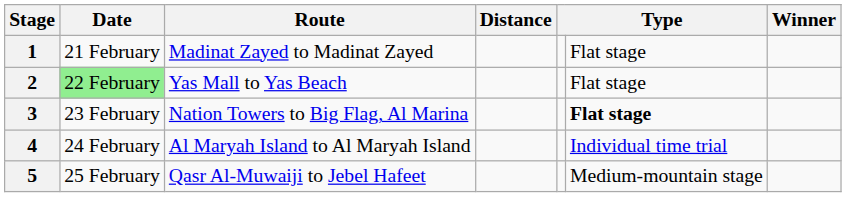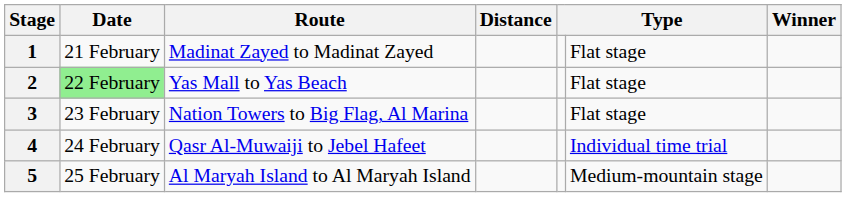 <table class="wikitable">
 <tr>
 <th scope="col">Stage</th>
 <th scope="col">Date</th>
 <th scope="col">Route</th>
 <th scope="col">Distance</th>
 <th colspan="2" scope="col">Type</th>
 <th scope="col">Winner</th>
 </tr>
 <tr>
 <th scope="row">1</th>
 <td>21 February</td>
 <td><a href='#'>Madinat Zayed</a> to Madinat Zayed</td>
 <td style="text-align:center;"></td>
 <td></td>
 <td>Flat stage</td>
 <td></td>
 </tr>
 <tr>
 <th scope="row">2</th>
 <td style="background: lightgreen;">22 February</td>
 <td><a href='#'>Yas Mall</a> to <a href='#'>Yas Beach</a></td>
 <td style="text-align:center;"></td>
 <td></td>
 <td>Flat stage</td>
 <td></td>
 </tr>
 <tr>
 <th scope="row">3</th>
 <td>23 February</td>
 <td><a href='#'>Nation Towers</a> to <a href='#'>Big Flag, Al Marina</a></td>
 <td style="text-align:center;"></td>
 <td></td>
-<td><strong>Flat stage</strong></td>
+<td>Flat stage</td>
 <td></td>
 </tr>
 <tr>
 <th scope="row">4</th>
 <td>24 February</td>
-<td><a href='#'>Al Maryah Island</a> to Al Maryah Island</td>
+<td><a href='#'>Qasr Al-Muwaiji</a> to <a href='#'>Jebel Hafeet</a></td>
 <td style="text-align:center;"></td>
 <td></td>
 <td><a href='#'>Individual time trial</a></td>
 <td></td>
 </tr>
 <tr>
 <th scope="row">5</th>
 <td>25 February</td>
-<td><a href='#'>Qasr Al-Muwaiji</a> to <a href='#'>Jebel Hafeet</a></td>
+<td><a href='#'>Al Maryah Island</a> to Al Maryah Island</td>
 <td style="text-align:center;"></td>
 <td></td>
 <td>Medium-mountain stage</td>
 <td></td>
 </tr>
 </table>
